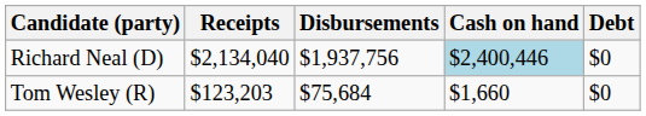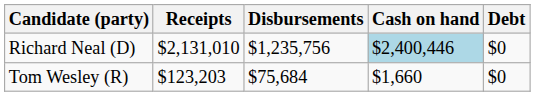 <table class="wikitable sortable">
 <tr>
 <th>Candidate (party)</th>
 <th>Receipts</th>
 <th>Disbursements</th>
 <th>Cash on hand</th>
 <th>Debt</th>
 </tr>
 <tr>
 <td>Richard Neal (D)</td>
-<td>$2,134,040</td>
-<td>$1,937,756</td>
+<td>$2,131,010</td>
+<td>$1,235,756</td>
 <td style="background: lightblue;">$2,400,446</td>
 <td>$0</td>
 </tr>
 <tr>
 <td>Tom Wesley (R)</td>
 <td>$123,203</td>
 <td>$75,684</td>
 <td>$1,660</td>
 <td>$0</td>
 </tr>
 </table>
